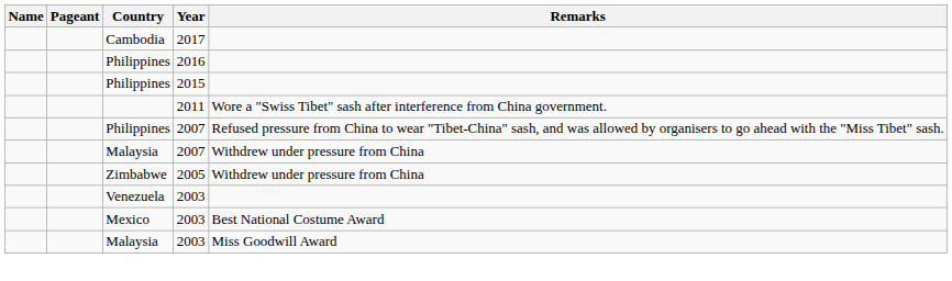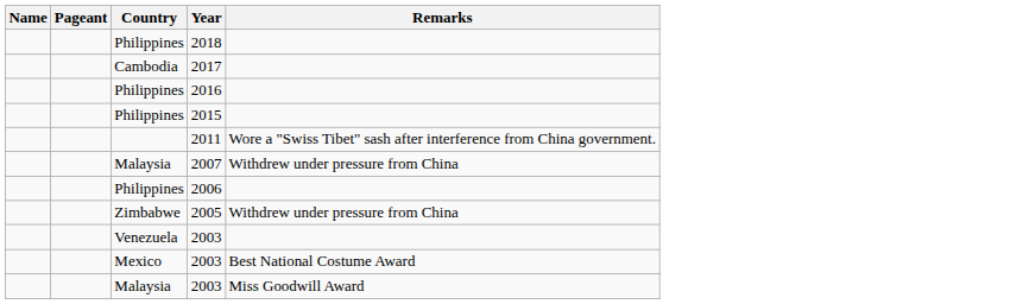 <table class="wikitable" border="1">
 <tr>
 <th>Name</th>
 <th>Pageant</th>
 <th>Country</th>
 <th>Year</th>
 <th>Remarks</th>
+</tr>
+<tr style="vertical-align: top;">
+<td> <br> </td>
+<td></td>
+<td>Philippines</td>
+<td>2018</td>
+<td></td>
 </tr>
 <tr style="vertical-align: top;">
 <td> <br> </td>
 <td></td>
 <td>Cambodia</td>
 <td>2017</td>
 <td></td>
 </tr>
 <tr style="vertical-align: top;">
 <td> <br> </td>
 <td></td>
 <td>Philippines</td>
 <td>2016</td>
 <td></td>
 </tr>
 <tr style="vertical-align: top;">
 <td> <br> </td>
 <td></td>
 <td>Philippines</td>
 <td>2015</td>
 <td></td>
 </tr>
 <tr style="vertical-align: top;">
 <td> <br> </td>
 <td></td>
 <td></td>
 <td>2011</td>
 <td>Wore a "Swiss Tibet" sash after interference from China government.</td>
 </tr>
 <tr style="vertical-align: top;">
 <td> <br> </td>
 <td></td>
-<td>Philippines</td>
-<td>2007</td>
-<td>Refused pressure from China to wear "Tibet-China" sash, and was allowed by organisers to go ahead with the "Miss Tibet" sash.</td>
-</tr>
-<tr style="vertical-align: top;">
-<td> <br> </td>
-<td></td>
 <td>Malaysia</td>
 <td>2007</td>
 <td>Withdrew under pressure from China</td>
+</tr>
+<tr style="vertical-align: top;">
+<td> </td>
+<td></td>
+<td>Philippines</td>
+<td>2006</td>
+<td></td>
 </tr>
 <tr style="vertical-align: top;">
 <td> <br> </td>
 <td></td>
 <td>Zimbabwe</td>
 <td>2005</td>
 <td>Withdrew under pressure from China</td>
 </tr>
 <tr style="vertical-align: top;">
 <td> <br> </td>
 <td></td>
 <td>Venezuela</td>
 <td>2003</td>
 <td></td>
 </tr>
 <tr style="vertical-align: top;">
 <td> <br> </td>
 <td></td>
 <td>Mexico</td>
 <td>2003</td>
 <td>Best National Costume Award</td>
 </tr>
 <tr style="vertical-align: top;">
 <td> <br> </td>
 <td></td>
 <td>Malaysia</td>
 <td>2003</td>
 <td>Miss Goodwill Award</td>
 </tr>
 </table>
